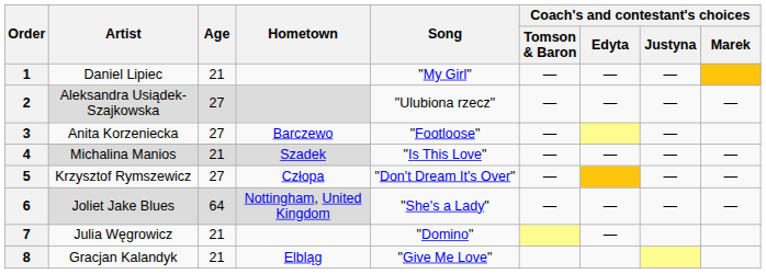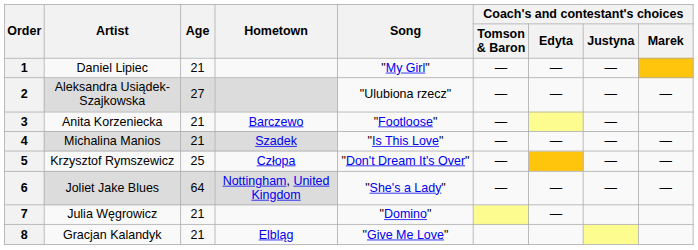 <table class="wikitable" style="text-align:center; width:100%;">
 <tr>
 <th scope="col" rowspan="2" width="05%">Order</th>
 <th scope="col" rowspan="2" width="20%">Artist</th>
 <th scope="col" rowspan="2" width="05%">Age</th>
 <th scope="col" rowspan="2" width="18%">Hometown</th>
 <th scope="col" rowspan="2" width="20%">Song</th>
 <th scope="col" colspan="4" width="32%">Coach's and contestant's choices</th>
 </tr>
 <tr>
 <th width="08%">Tomson & Baron</th>
 <th width="08%">Edyta</th>
 <th width="08%">Justyna</th>
 <th width="08%">Marek</th>
 </tr>
 <tr>
 <th>1</th>
 <td>Daniel Lipiec</td>
 <td>21</td>
 <td></td>
 <td>"<a href='#'>My Girl</a>"</td>
 <td>—</td>
 <td>—</td>
 <td>—</td>
 <td style="background-color:#FFC40C;"><strong></strong></td>
 </tr>
 <tr>
 <th>2</th>
 <td style="background:#DCDCDC;">Aleksandra Usiądek-Szajkowska</td>
 <td style="background:#DCDCDC;">27</td>
 <td style="background:#DCDCDC;"></td>
 <td>"Ulubiona rzecz"</td>
 <td>—</td>
 <td>—</td>
 <td>—</td>
 <td>—</td>
 </tr>
 <tr>
 <th>3</th>
 <td>Anita Korzeniecka</td>
-<td>27</td>
+<td>21</td>
 <td><a href='#'>Barczewo</a></td>
 <td>"<a href='#'>Footloose</a>"</td>
 <td>—</td>
 <td style="background:#fdfc8f;"><strong></strong></td>
 <td>—</td>
 <td><strong></strong></td>
 </tr>
 <tr>
 <th>4</th>
 <td style="background:#DCDCDC;">Michalina Manios</td>
 <td style="background:#DCDCDC;">21</td>
 <td style="background:#DCDCDC;"><a href='#'>Szadek</a></td>
 <td>"<a href='#'>Is This Love</a>"</td>
 <td>—</td>
 <td>—</td>
 <td>—</td>
 <td>—</td>
 </tr>
 <tr>
 <th>5</th>
 <td>Krzysztof Rymszewicz</td>
-<td>27</td>
+<td>25</td>
 <td><a href='#'>Człopa</a></td>
 <td>"<a href='#'>Don't Dream It's Over</a>"</td>
 <td>—</td>
 <td style="background-color:#FFC40C;"><strong></strong></td>
 <td>—</td>
 <td>—</td>
 </tr>
 <tr>
 <th>6</th>
 <td style="background:#DCDCDC;">Joliet Jake Blues</td>
 <td style="background:#DCDCDC;">64</td>
 <td style="background:#DCDCDC;"><a href='#'>Nottingham</a>, <a href='#'>United Kingdom</a></td>
 <td>"<a href='#'>She's a Lady</a>"</td>
 <td>—</td>
 <td>—</td>
 <td>—</td>
 <td>—</td>
 </tr>
 <tr>
 <th>7</th>
 <td>Julia Węgrowicz</td>
 <td>21</td>
 <td></td>
 <td>"<a href='#'>Domino</a>"</td>
 <td style="background:#fdfc8f;"><strong></strong></td>
 <td>—</td>
 <td><strong></strong></td>
 <td><strong></strong></td>
 </tr>
 <tr>
 <th>8</th>
 <td>Gracjan Kalandyk</td>
 <td>21</td>
 <td><a href='#'>Elbląg</a></td>
 <td>"<a href='#'>Give Me Love</a>"</td>
 <td><strong></strong></td>
 <td><strong></strong></td>
 <td style="background:#fdfc8f;"><strong></strong></td>
 <td><strong></strong></td>
 </tr>
 </table>
